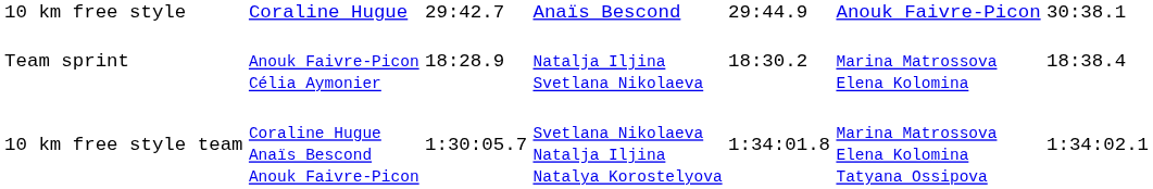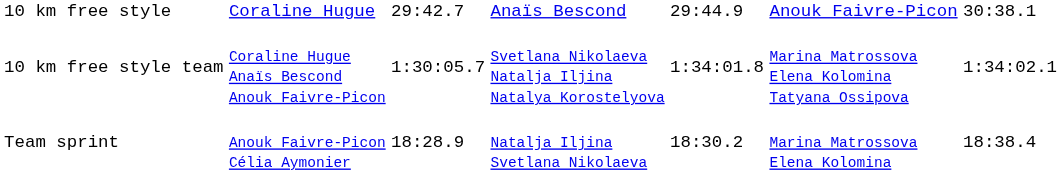 <table>
 <tr>
 <td>10 km free style</td>
 <td><a href='#'>Coraline Hugue</a><br></td>
 <td>29:42.7</td>
 <td><a href='#'>Anaïs Bescond</a><br></td>
 <td>29:44.9</td>
 <td><a href='#'>Anouk Faivre-Picon</a><br></td>
 <td>30:38.1</td>
 </tr>
 <tr>
+<td>10 km free style team</td>
+<td><br><small><a href='#'>Coraline Hugue</a><br><a href='#'>Anaïs Bescond</a><br><a href='#'>Anouk Faivre-Picon</a></small></td>
+<td>1:30:05.7</td>
+<td><br><small><a href='#'>Svetlana Nikolaeva</a><br><a href='#'>Natalja Iljina</a><br><a href='#'>Natalya Korostelyova</a></small></td>
+<td>1:34:01.8</td>
+<td><br><small><a href='#'>Marina Matrossova</a><br><a href='#'>Elena Kolomina</a><br><a href='#'>Tatyana Ossipova</a></small></td>
+<td>1:34:02.1</td>
+</tr>
+<tr>
 <td>Team sprint</td>
 <td><br><small><a href='#'>Anouk Faivre-Picon</a><br><a href='#'>Célia Aymonier</a></small></td>
 <td>18:28.9</td>
 <td><br><small><a href='#'>Natalja Iljina</a><br><a href='#'>Svetlana Nikolaeva</a></small></td>
 <td>18:30.2</td>
 <td><br><small><a href='#'>Marina Matrossova</a><br><a href='#'>Elena Kolomina</a></small></td>
 <td>18:38.4</td>
 </tr>
-<tr>
-<td>10 km free style team</td>
-<td><br><small><a href='#'>Coraline Hugue</a><br><a href='#'>Anaïs Bescond</a><br><a href='#'>Anouk Faivre-Picon</a></small></td>
-<td>1:30:05.7</td>
-<td><br><small><a href='#'>Svetlana Nikolaeva</a><br><a href='#'>Natalja Iljina</a><br><a href='#'>Natalya Korostelyova</a></small></td>
-<td>1:34:01.8</td>
-<td><br><small><a href='#'>Marina Matrossova</a><br><a href='#'>Elena Kolomina</a><br><a href='#'>Tatyana Ossipova</a></small></td>
-<td>1:34:02.1</td>
-</tr>
 </table>
